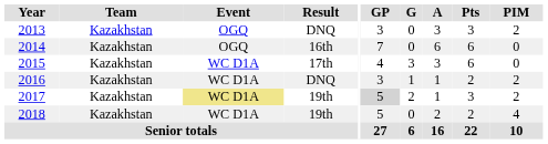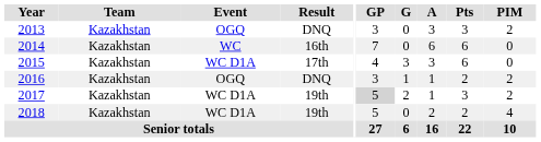 <table border="0" cellpadding="1" cellspacing="0" ID="Table3" style="text-align:center; width:40em">
 <tr ALIGN="center" bgcolor="#e0e0e0">
 <th>Year</th>
 <th>Team</th>
 <th>Event</th>
 <th>Result</th>
 <th rowspan="99" bgcolor="#ffffff"></th>
 <th>GP</th>
 <th>G</th>
 <th>A</th>
 <th>Pts</th>
 <th>PIM</th>
 </tr>
 <tr>
 <td><a href='#'>2013</a></td>
 <td><a href='#'>Kazakhstan</a></td>
 <td><a href='#'>OGQ</a></td>
 <td>DNQ</td>
 <td>3</td>
 <td>0</td>
 <td>3</td>
 <td>3</td>
 <td>2</td>
 </tr>
 <tr bgcolor="#f0f0f0">
 <td><a href='#'>2014</a></td>
 <td>Kazakhstan</td>
-<td>OGQ</td>
+<td><a href='#'>WC</a></td>
 <td>16th</td>
 <td>7</td>
 <td>0</td>
 <td>6</td>
 <td>6</td>
 <td>0</td>
 </tr>
 <tr>
 <td><a href='#'>2015</a></td>
 <td>Kazakhstan</td>
 <td><a href='#'>WC D1A</a></td>
 <td>17th</td>
 <td>4</td>
 <td>3</td>
 <td>3</td>
 <td>6</td>
 <td>0</td>
 </tr>
 <tr bgcolor="#f0f0f0">
 <td><a href='#'>2016</a></td>
 <td>Kazakhstan</td>
-<td>WC D1A</td>
+<td>OGQ</td>
 <td>DNQ</td>
 <td>3</td>
 <td>1</td>
 <td>1</td>
 <td>2</td>
 <td>2</td>
 </tr>
 <tr>
 <td><a href='#'>2017</a></td>
 <td>Kazakhstan</td>
-<td style="background: khaki;">WC D1A</td>
+<td>WC D1A</td>
 <td>19th</td>
 <td style="background: lightgrey;">5</td>
 <td>2</td>
 <td>1</td>
 <td>3</td>
 <td>2</td>
 </tr>
 <tr bgcolor="#f0f0f0">
 <td><a href='#'>2018</a></td>
 <td>Kazakhstan</td>
 <td>WC D1A</td>
 <td>19th</td>
 <td>5</td>
 <td>0</td>
 <td>2</td>
 <td>2</td>
 <td>4</td>
 </tr>
 <tr style="background:#e0e0e0;">
 <th colspan=4>Senior totals</th>
 <th>27</th>
 <th>6</th>
 <th>16</th>
 <th>22</th>
 <th>10</th>
 </tr>
 </table>
